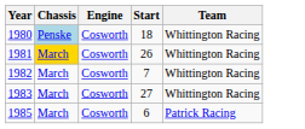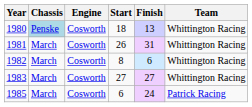 <table class="wikitable" style="font-size: 95%;">
 <tr>
 <th>Year</th>
 <th>Chassis</th>
 <th>Engine</th>
 <th>Start</th>
+<th>Finish</th>
 <th>Team</th>
 </tr>
 <tr>
 <td><a href='#'>1980</a></td>
 <td style="background: lightblue;"><a href='#'>Penske</a></td>
 <td><a href='#'>Cosworth</a></td>
 <td align=center>18</td>
+<td align=center style="background:#CFCFFF;">13</td>
 <td>Whittington Racing</td>
 </tr>
 <tr>
 <td><a href='#'>1981</a></td>
-<td style="background: gold;"><a href='#'>March</a></td>
+<td><a href='#'>March</a></td>
 <td><a href='#'>Cosworth</a></td>
 <td align=center>26</td>
+<td align=center style="background:#EFCFFF;">31</td>
 <td>Whittington Racing</td>
 </tr>
 <tr>
 <td><a href='#'>1982</a></td>
 <td><a href='#'>March</a></td>
 <td><a href='#'>Cosworth</a></td>
-<td align=center>7</td>
+<td align=center>8</td>
+<td align=center style="background:#CFEAFF;">6</td>
 <td>Whittington Racing</td>
 </tr>
 <tr>
 <td><a href='#'>1983</a></td>
 <td><a href='#'>March</a></td>
 <td><a href='#'>Cosworth</a></td>
 <td align=center>27</td>
+<td align=center style="background:#EFCFFF;">27</td>
 <td>Whittington Racing</td>
 </tr>
 <tr>
 <td><a href='#'>1985</a></td>
 <td><a href='#'>March</a></td>
 <td><a href='#'>Cosworth</a></td>
 <td align=center>6</td>
+<td align=center style="background:#EFCFFF;">24</td>
 <td><a href='#'>Patrick Racing</a></td>
 </tr>
 </table>
